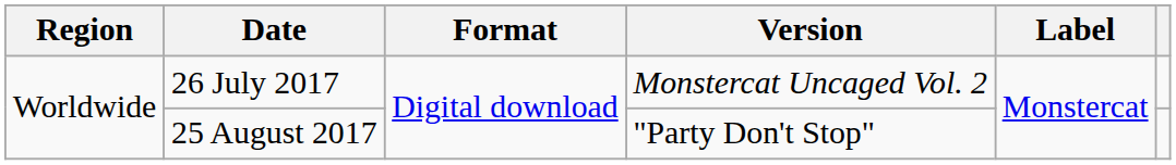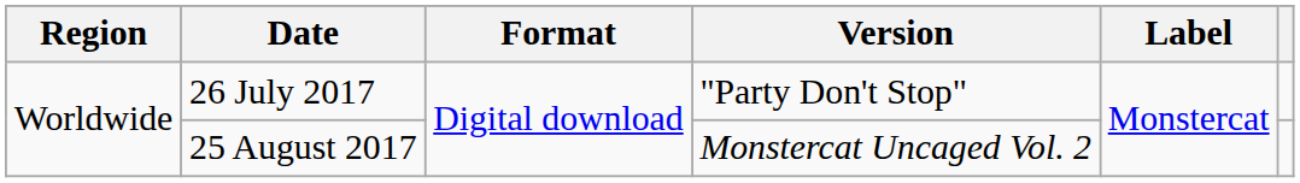 <table class="wikitable plainrowheaders">
 <tr>
 <th>Region</th>
 <th>Date</th>
 <th>Format</th>
 <th>Version</th>
 <th>Label</th>
 <th></th>
 </tr>
 <tr>
 <td rowspan="2" scope="row">Worldwide</td>
 <td>26 July 2017</td>
 <td rowspan="2"><a href='#'>Digital download</a></td>
-<td><em>Monstercat Uncaged Vol. 2</em></td>
+<td>"Party Don't Stop"</td>
 <td rowspan="2"><a href='#'>Monstercat</a></td>
 <td></td>
 </tr>
 <tr>
 <td>25 August 2017</td>
-<td>"Party Don't Stop"</td>
+<td><em>Monstercat Uncaged Vol. 2</em></td>
 <td></td>
 </tr>
 </table>
